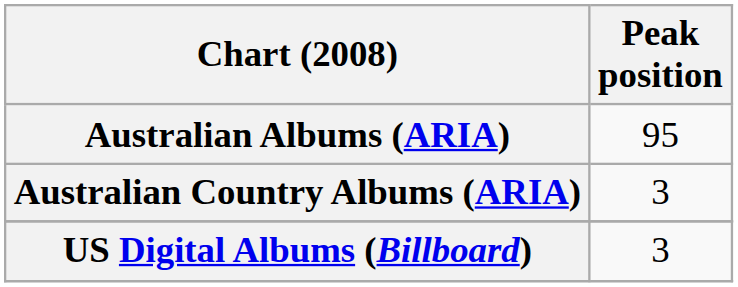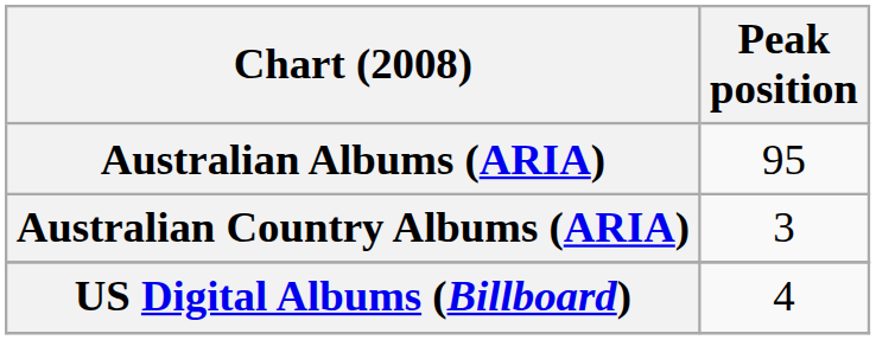 <table class="wikitable sortable plainrowheaders" style="text-align:center;">
 <tr>
 <th align="center">Chart (2008)</th>
 <th align="center">Peak<br>position</th>
 </tr>
 <tr>
 <th scope="row">Australian Albums (<a href='#'>ARIA</a>)</th>
 <td>95</td>
 </tr>
 <tr>
 <th scope="row">Australian Country Albums (<a href='#'>ARIA</a>)</th>
 <td>3</td>
 </tr>
 <tr>
 </tr>
 <tr>
 </tr>
 <tr>
 <th scope="row">US <a href='#'>Digital Albums</a> (<em><a href='#'>Billboard</a></em>)</th>
-<td align="center">3</td>
+<td align="center">4</td>
 </tr>
 <tr>
 </tr>
 </table>
